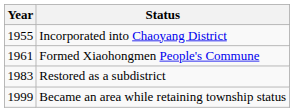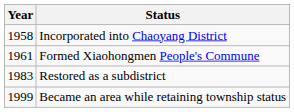 <table class="wikitable">
 <tr>
 <th>Year</th>
 <th>Status</th>
 </tr>
 <tr>
-<td>1955</td>
+<td>1958</td>
 <td>Incorporated into <a href='#'>Chaoyang District</a></td>
 </tr>
 <tr>
 <td>1961</td>
 <td>Formed Xiaohongmen <a href='#'>People's Commune</a></td>
 </tr>
 <tr>
 <td>1983</td>
 <td>Restored as a subdistrict</td>
 </tr>
 <tr>
 <td>1999</td>
 <td>Became an area while retaining township status</td>
 </tr>
 </table>
